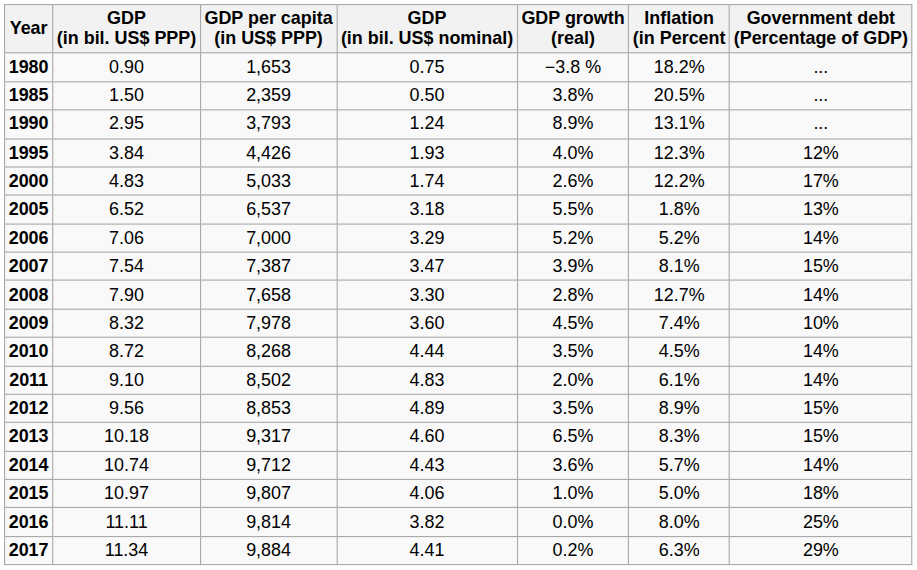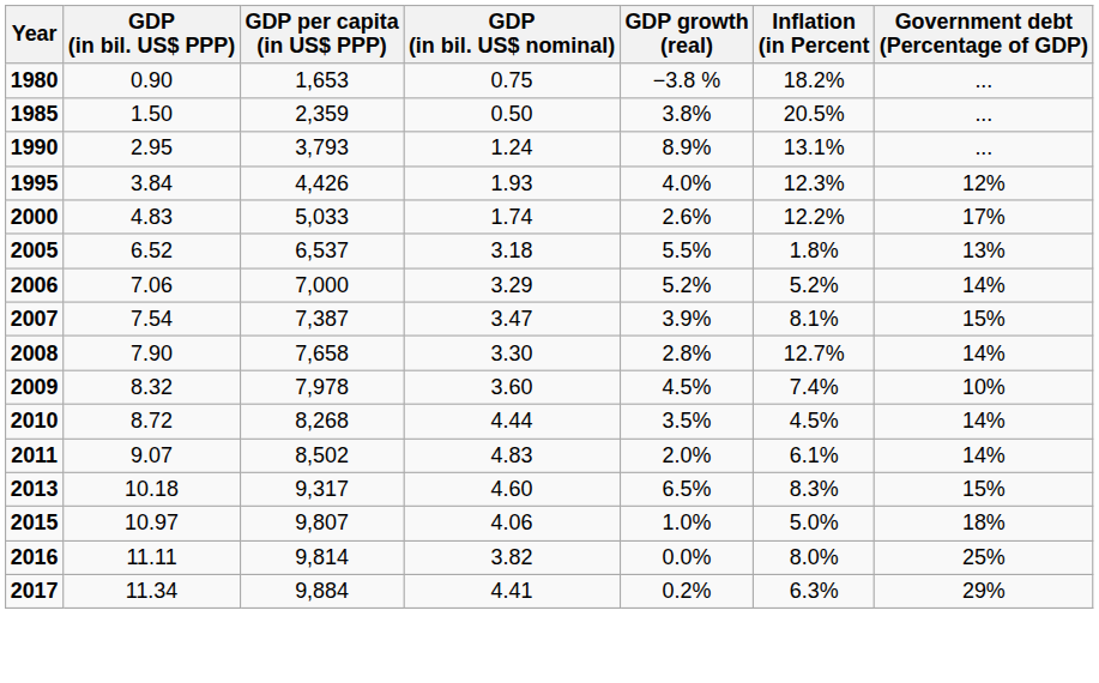 <table class="wikitable" style="text-align:center; vertical-align:middle;">
 <tr style="font-weight:bold;">
 <th>Year</th>
 <th>GDP<br>(in bil. US$ PPP)</th>
 <th>GDP per capita<br>(in US$ PPP)</th>
 <th>GDP<br>(in bil. US$ nominal)</th>
 <th>GDP growth<br>(real)</th>
 <th>Inflation<br>(in Percent</th>
 <th>Government debt<br>(Percentage of GDP)</th>
 </tr>
 <tr>
 <td style="font-weight:bold;">1980</td>
 <td>0.90</td>
 <td>1,653</td>
 <td>0.75</td>
 <td>−3.8 %</td>
 <td>18.2%</td>
 <td>...</td>
 </tr>
 <tr>
 <td style="font-weight:bold;">1985</td>
 <td>1.50</td>
 <td>2,359</td>
 <td>0.50</td>
 <td>3.8%</td>
 <td>20.5%</td>
 <td>...</td>
 </tr>
 <tr>
 <td style="font-weight:bold;">1990</td>
 <td>2.95</td>
 <td>3,793</td>
 <td>1.24</td>
 <td>8.9%</td>
 <td>13.1%</td>
 <td>...</td>
 </tr>
 <tr>
 <td style="font-weight:bold;">1995</td>
 <td>3.84</td>
 <td>4,426</td>
 <td>1.93</td>
 <td>4.0%</td>
 <td>12.3%</td>
 <td>12%</td>
 </tr>
 <tr>
 <td style="font-weight:bold;">2000</td>
 <td>4.83</td>
 <td>5,033</td>
 <td>1.74</td>
 <td>2.6%</td>
 <td>12.2%</td>
 <td>17%</td>
 </tr>
 <tr>
 <td style="font-weight:bold;">2005</td>
 <td>6.52</td>
 <td>6,537</td>
 <td>3.18</td>
 <td>5.5%</td>
 <td>1.8%</td>
 <td>13%</td>
 </tr>
 <tr>
 <td style="font-weight:bold;">2006</td>
 <td>7.06</td>
 <td>7,000</td>
 <td>3.29</td>
 <td>5.2%</td>
 <td>5.2%</td>
 <td>14%</td>
 </tr>
 <tr>
 <td style="font-weight:bold;">2007</td>
 <td>7.54</td>
 <td>7,387</td>
 <td>3.47</td>
 <td>3.9%</td>
 <td>8.1%</td>
 <td>15%</td>
 </tr>
 <tr>
 <td style="font-weight:bold;">2008</td>
 <td>7.90</td>
 <td>7,658</td>
 <td>3.30</td>
 <td>2.8%</td>
 <td>12.7%</td>
 <td>14%</td>
 </tr>
 <tr>
 <td style="font-weight:bold;">2009</td>
 <td>8.32</td>
 <td>7,978</td>
 <td>3.60</td>
 <td>4.5%</td>
 <td>7.4%</td>
 <td>10%</td>
 </tr>
 <tr>
 <td style="font-weight:bold;">2010</td>
 <td>8.72</td>
 <td>8,268</td>
 <td>4.44</td>
 <td>3.5%</td>
 <td>4.5%</td>
 <td>14%</td>
 </tr>
 <tr>
 <td style="font-weight:bold;">2011</td>
-<td>9.10</td>
+<td>9.07</td>
 <td>8,502</td>
 <td>4.83</td>
 <td>2.0%</td>
 <td>6.1%</td>
 <td>14%</td>
-</tr>
-<tr>
-<td style="font-weight:bold;">2012</td>
-<td>9.56</td>
-<td>8,853</td>
-<td>4.89</td>
-<td>3.5%</td>
-<td>8.9%</td>
-<td>15%</td>
 </tr>
 <tr>
 <td style="font-weight:bold;">2013</td>
 <td>10.18</td>
 <td>9,317</td>
 <td>4.60</td>
 <td>6.5%</td>
 <td>8.3%</td>
 <td>15%</td>
-</tr>
-<tr>
-<td style="font-weight:bold;">2014</td>
-<td>10.74</td>
-<td>9,712</td>
-<td>4.43</td>
-<td>3.6%</td>
-<td>5.7%</td>
-<td>14%</td>
 </tr>
 <tr>
 <td style="font-weight:bold;">2015</td>
 <td>10.97</td>
 <td>9,807</td>
 <td>4.06</td>
 <td>1.0%</td>
 <td>5.0%</td>
 <td>18%</td>
 </tr>
 <tr>
 <td style="font-weight:bold;">2016</td>
 <td>11.11</td>
 <td>9,814</td>
 <td>3.82</td>
 <td>0.0%</td>
 <td>8.0%</td>
 <td>25%</td>
 </tr>
 <tr>
 <td style="font-weight:bold;">2017</td>
 <td>11.34</td>
 <td>9,884</td>
 <td>4.41</td>
 <td>0.2%</td>
 <td>6.3%</td>
 <td>29%</td>
 </tr>
 </table>
